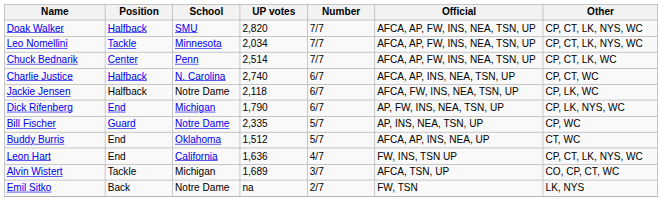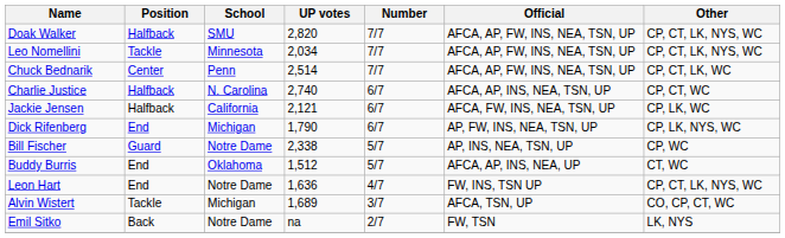 <table class="wikitable sortable">
 <tr>
 <th bgcolor="#DDDDFF" width="15%">Name</th>
 <th bgcolor="#DDDDFF" width="10%">Position</th>
 <th bgcolor="#DDDDFF" width="10%">School</th>
 <th bgcolor="#DDDDFF" width="10%">UP votes</th>
 <th bgcolor="#DDDDFF" width="10%">Number</th>
 <th bgcolor="#DDDDFF" width="25%">Official</th>
 <th bgcolor="#DDDDFF" width="17%">Other</th>
 </tr>
 <tr align="left">
 <td><a href='#'>Doak Walker</a></td>
 <td><a href='#'>Halfback</a></td>
 <td><a href='#'>SMU</a></td>
 <td>2,820</td>
 <td>7/7</td>
 <td>AFCA, AP, FW, INS, NEA, TSN, UP</td>
 <td>CP, CT, LK, NYS, WC</td>
 </tr>
 <tr align="left">
 <td><a href='#'>Leo Nomellini</a></td>
 <td><a href='#'>Tackle</a></td>
 <td><a href='#'>Minnesota</a></td>
 <td>2,034</td>
 <td>7/7</td>
 <td>AFCA, AP, FW, INS, NEA, TSN, UP</td>
 <td>CP, CT, LK, NYS, WC</td>
 </tr>
 <tr align="left">
 <td><a href='#'>Chuck Bednarik</a></td>
 <td><a href='#'>Center</a></td>
 <td><a href='#'>Penn</a></td>
 <td>2,514</td>
 <td>7/7</td>
 <td>AFCA, AP, FW, INS, NEA, TSN, UP</td>
 <td>CP, CT, LK, WC</td>
 </tr>
 <tr align="left">
 <td><a href='#'>Charlie Justice</a></td>
 <td><a href='#'>Halfback</a></td>
 <td><a href='#'>N. Carolina</a></td>
 <td>2,740</td>
 <td>6/7</td>
 <td>AFCA, AP, INS, NEA, TSN, UP</td>
 <td>CP, CT, WC</td>
 </tr>
 <tr align="left">
 <td><a href='#'>Jackie Jensen</a></td>
 <td>Halfback</td>
-<td>Notre Dame</td>
-<td>2,118</td>
+<td><a href='#'>California</a></td>
+<td>2,121</td>
 <td>6/7</td>
 <td>AFCA, FW, INS, NEA, TSN, UP</td>
 <td>CP, LK, WC</td>
 </tr>
 <tr align="left">
 <td><a href='#'>Dick Rifenberg</a></td>
 <td><a href='#'>End</a></td>
 <td><a href='#'>Michigan</a></td>
 <td>1,790</td>
 <td>6/7</td>
 <td>AP, FW, INS, NEA, TSN, UP</td>
 <td>CP, LK, NYS, WC</td>
 </tr>
 <tr align="left">
 <td><a href='#'>Bill Fischer</a></td>
 <td><a href='#'>Guard</a></td>
 <td><a href='#'>Notre Dame</a></td>
-<td>2,335</td>
+<td>2,338</td>
 <td>5/7</td>
 <td>AP, INS, NEA, TSN, UP</td>
 <td>CP, WC</td>
 </tr>
 <tr align="left">
 <td><a href='#'>Buddy Burris</a></td>
 <td>End</td>
 <td><a href='#'>Oklahoma</a></td>
 <td>1,512</td>
 <td>5/7</td>
 <td>AFCA, AP, INS, NEA, UP</td>
 <td>CT, WC</td>
 </tr>
 <tr align="left">
 <td><a href='#'>Leon Hart</a></td>
 <td>End</td>
-<td><a href='#'>California</a></td>
+<td>Notre Dame</td>
 <td>1,636</td>
 <td>4/7</td>
 <td>FW, INS, TSN UP</td>
 <td>CP, CT, LK, NYS, WC</td>
 </tr>
 <tr align="left">
 <td><a href='#'>Alvin Wistert</a></td>
 <td>Tackle</td>
 <td>Michigan</td>
 <td>1,689</td>
 <td>3/7</td>
 <td>AFCA, TSN, UP</td>
 <td>CO, CP, CT, WC</td>
 </tr>
 <tr align="left">
 <td><a href='#'>Emil Sitko</a></td>
 <td>Back</td>
 <td>Notre Dame</td>
 <td>na</td>
 <td>2/7</td>
 <td>FW, TSN</td>
 <td>LK, NYS</td>
 </tr>
 <tr align="left">
 </tr>
 </table>
